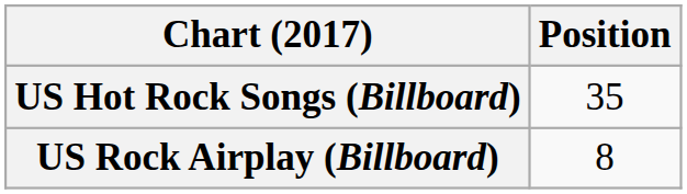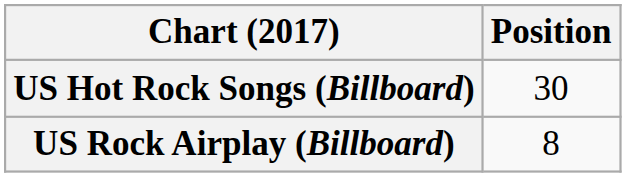 <table class="wikitable plainrowheaders" style="text-align:center">
 <tr>
 <th scope="col">Chart (2017)</th>
 <th scope="col">Position</th>
 </tr>
 <tr>
 <th scope="row">US Hot Rock Songs (<em>Billboard</em>)</th>
-<td>35</td>
+<td>30</td>
 </tr>
 <tr>
 <th scope="row">US Rock Airplay (<em>Billboard</em>)</th>
 <td>8</td>
 </tr>
 </table>
